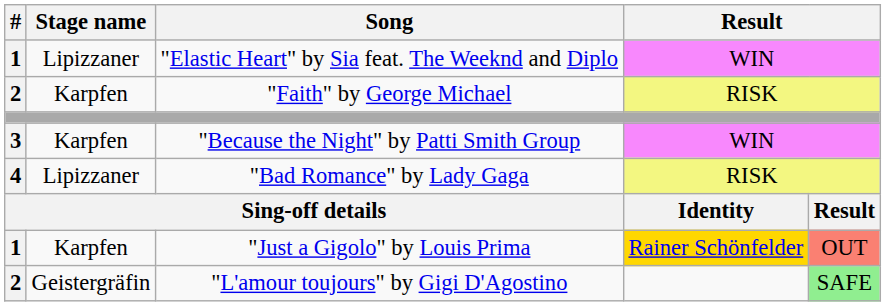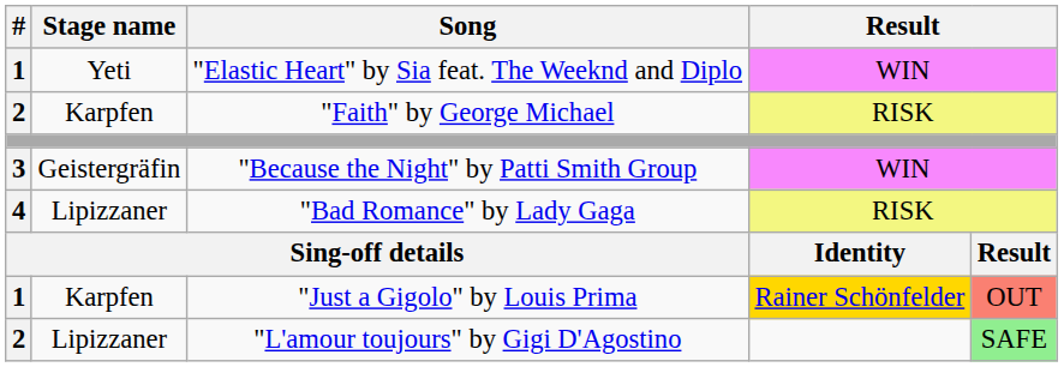 <table class="wikitable plainrowheaders" style="text-align: center;">
 <tr>
 <th>#</th>
 <th>Stage name</th>
 <th>Song</th>
 <th colspan=2>Result</th>
 </tr>
 <tr>
 <th>1</th>
-<td>Lipizzaner</td>
+<td>Yeti</td>
 <td>"<a href='#'>Elastic Heart</a>" by <a href='#'>Sia</a> feat. <a href='#'>The Weeknd</a> and <a href='#'>Diplo</a></td>
 <td colspan=2 bgcolor="#F888FD">WIN</td>
 </tr>
 <tr>
 <th>2</th>
 <td>Karpfen</td>
 <td>"<a href='#'>Faith</a>" by <a href='#'>George Michael</a></td>
 <td colspan=2 bgcolor="#F3F781">RISK</td>
 </tr>
 <tr>
 <td colspan="5" style="background:darkgray"></td>
 </tr>
 <tr>
 <th>3</th>
-<td>Karpfen</td>
+<td>Geistergräfin</td>
 <td>"<a href='#'>Because the Night</a>" by <a href='#'>Patti Smith Group</a></td>
 <td colspan=2 bgcolor="#F888FD">WIN</td>
 </tr>
 <tr>
 <th>4</th>
 <td>Lipizzaner</td>
 <td>"<a href='#'>Bad Romance</a>" by <a href='#'>Lady Gaga</a></td>
 <td colspan=2 bgcolor="#F3F781">RISK</td>
 </tr>
 <tr>
 <th colspan="3">Sing-off details</th>
 <th>Identity</th>
 <th>Result</th>
 </tr>
 <tr>
 <th>1</th>
 <td>Karpfen</td>
 <td>"<a href='#'>Just a Gigolo</a>" by <a href='#'>Louis Prima</a></td>
 <td style="background: gold;"><a href='#'>Rainer Schönfelder</a></td>
 <td bgcolor=salmon>OUT</td>
 </tr>
 <tr>
 <th>2</th>
-<td>Geistergräfin</td>
+<td>Lipizzaner</td>
 <td>"<a href='#'>L'amour toujours</a>" by <a href='#'>Gigi D'Agostino</a></td>
 <td></td>
 <td bgcolor=lightgreen>SAFE</td>
 </tr>
 </table>
